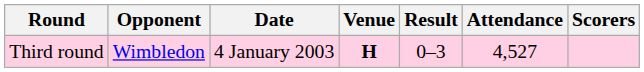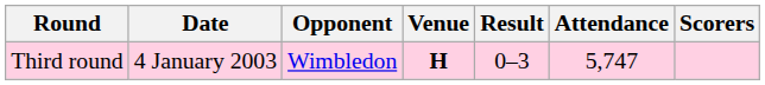 <table class="wikitable" style="text-align:center">
 <tr>
 <th>Round</th>
+<th>Date</th>
 <th>Opponent</th>
-<th>Date</th>
 <th>Venue</th>
 <th>Result</th>
 <th>Attendance</th>
 <th>Scorers</th>
 </tr>
 <tr style="background: #ffd0e3;">
 <td>Third round</td>
+<td>4 January 2003</td>
 <td><a href='#'>Wimbledon</a></td>
-<td>4 January 2003</td>
 <td><strong>H</strong></td>
 <td>0–3</td>
-<td>4,527</td>
+<td>5,747</td>
 <td></td>
 </tr>
 </table>
